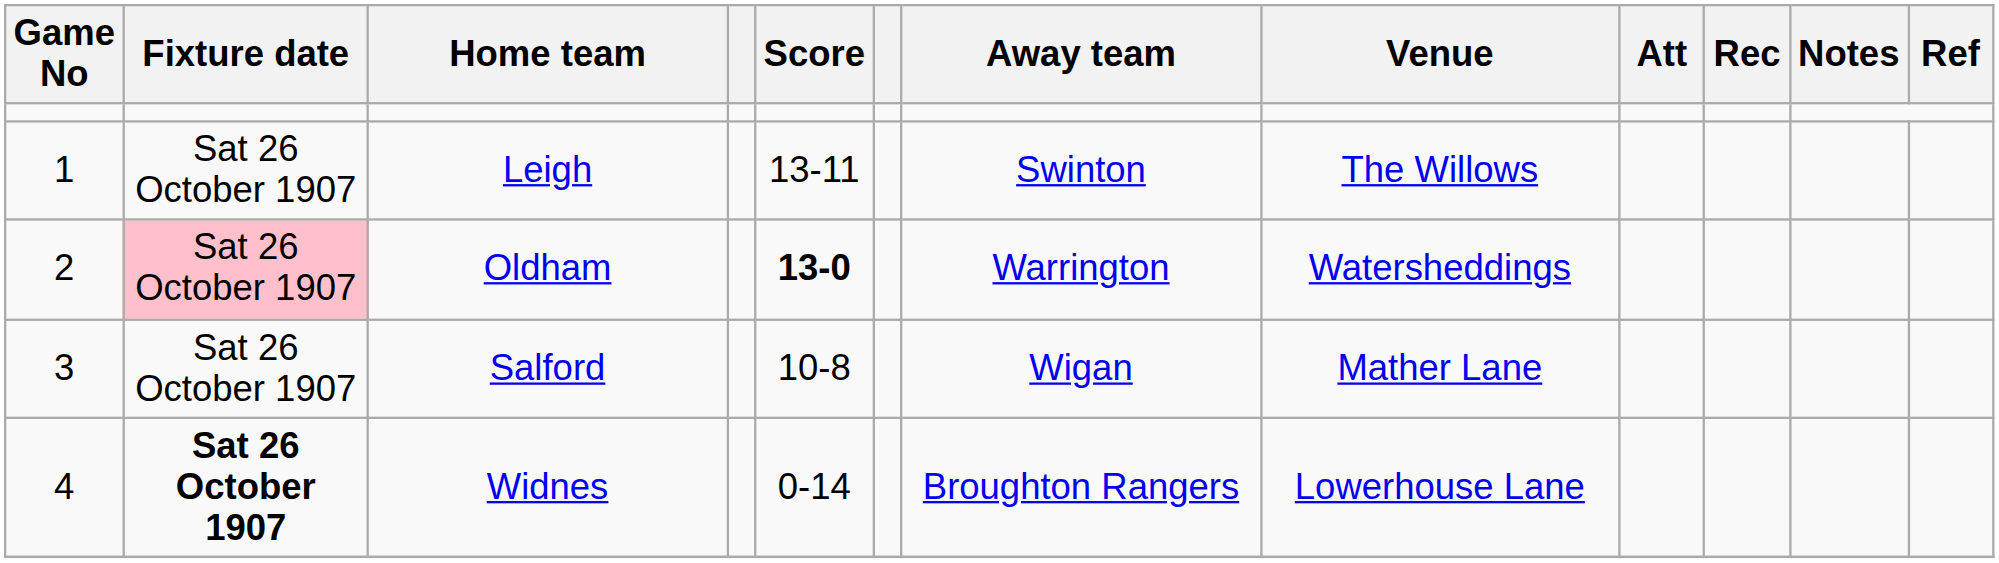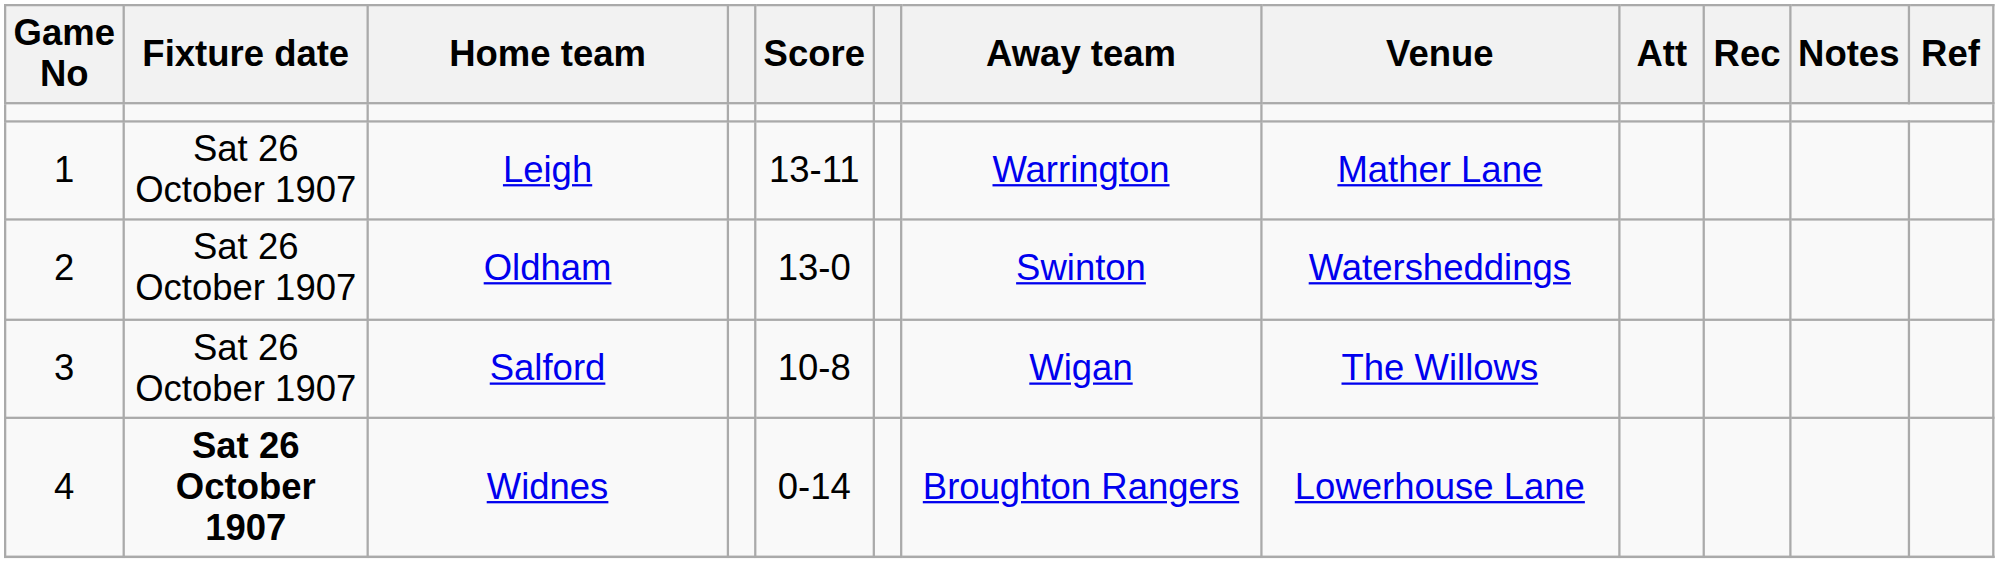 <table class="wikitable" style="text-align:center;">
 <tr>
 <th width=20 abbr="No">Game No</th>
 <th width=100 abbr="Date">Fixture date</th>
 <th width=150 abbr="Home team">Home team</th>
 <th width=5 abbr="space"></th>
 <th width=20 abbr="Score">Score</th>
 <th width=5 abbr="space"></th>
 <th width=150 abbr="Away team">Away team</th>
 <th width=150 abbr="Venue">Venue</th>
 <th width=30 abbr="Att">Att</th>
 <th width=30 abbr="Rec">Rec</th>
 <th width=20 abbr="Notes">Notes</th>
 <th width=30 abbr="Ref">Ref</th>
 </tr>
 <tr>
 <td></td>
 <td></td>
 <td></td>
 <td></td>
 <td></td>
 <td></td>
 <td></td>
 <td></td>
 <td></td>
 <td></td>
 </tr>
 <tr>
 <td>1</td>
 <td>Sat 26 October 1907</td>
 <td><a href='#'>Leigh</a></td>
 <td></td>
 <td>13-11</td>
 <td></td>
-<td><a href='#'>Swinton</a></td>
-<td><a href='#'>The Willows</a></td>
+<td><a href='#'>Warrington</a></td>
+<td><a href='#'>Mather Lane</a></td>
 <td></td>
 <td></td>
 <td></td>
 <td></td>
 </tr>
 <tr>
 <td>2</td>
-<td style="background: pink;">Sat 26 October 1907</td>
+<td>Sat 26 October 1907</td>
 <td><a href='#'>Oldham</a></td>
 <td></td>
-<td><strong>13-0</strong></td>
+<td>13-0</td>
 <td></td>
-<td><a href='#'>Warrington</a></td>
+<td><a href='#'>Swinton</a></td>
 <td><a href='#'>Watersheddings</a></td>
 <td></td>
 <td></td>
 <td></td>
 <td></td>
 </tr>
 <tr>
 <td>3</td>
 <td>Sat 26 October 1907</td>
 <td><a href='#'>Salford</a></td>
 <td></td>
 <td>10-8</td>
 <td></td>
 <td><a href='#'>Wigan</a></td>
-<td><a href='#'>Mather Lane</a></td>
+<td><a href='#'>The Willows</a></td>
 <td></td>
 <td></td>
 <td></td>
 <td></td>
 </tr>
 <tr>
 <td>4</td>
 <td><strong>Sat 26 October 1907</strong></td>
 <td><a href='#'>Widnes</a></td>
 <td></td>
 <td>0-14</td>
 <td></td>
 <td><a href='#'>Broughton Rangers</a></td>
 <td><a href='#'>Lowerhouse Lane</a></td>
 <td></td>
 <td></td>
 <td></td>
 <td></td>
 </tr>
 <tr>
 </tr>
 </table>
